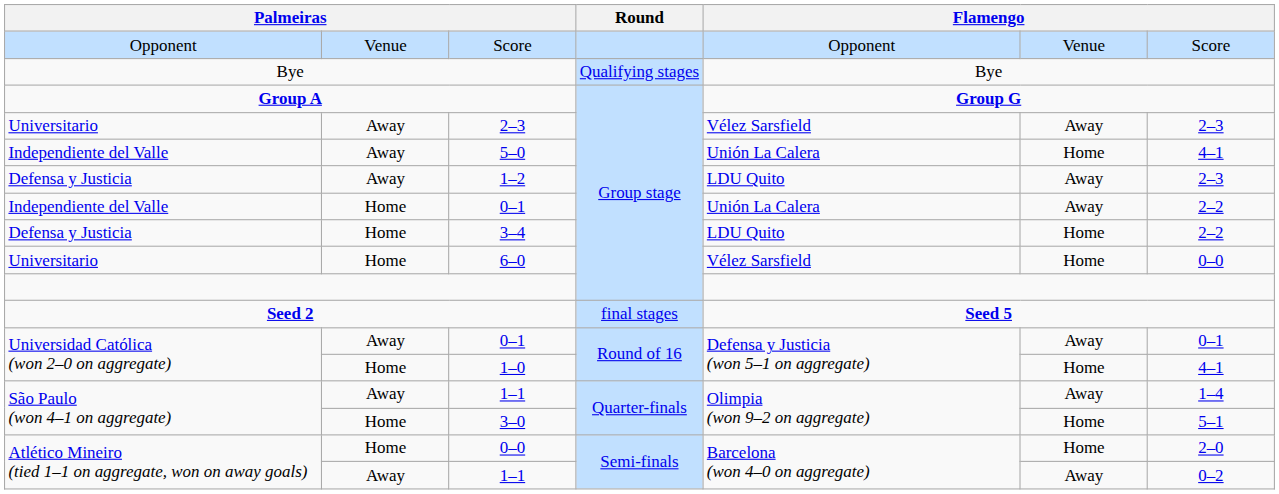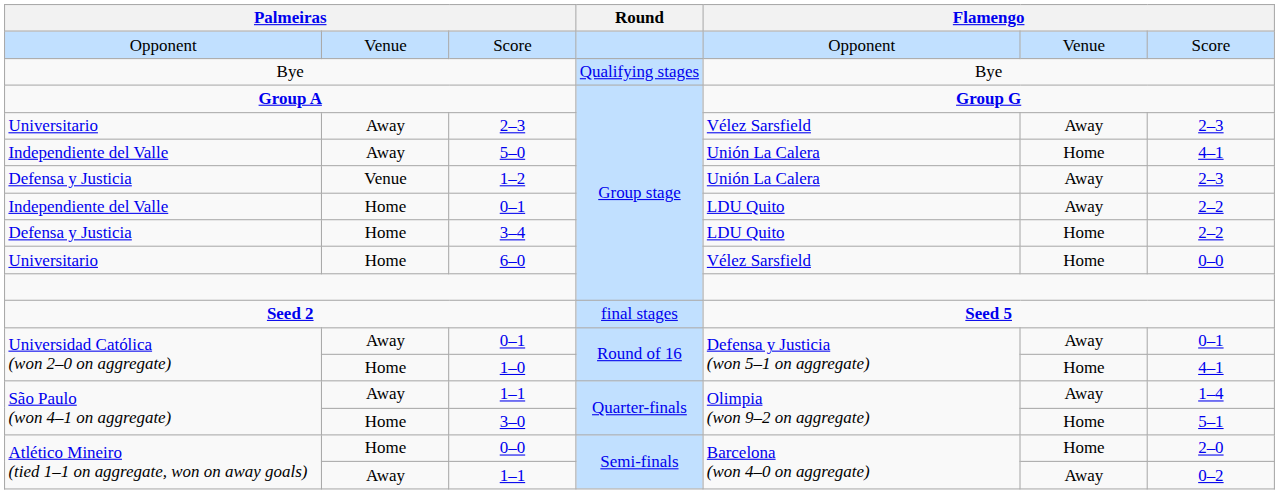 <table class="wikitable" style="text-align: center;">
 <tr>
 <th colspan=3> <a href='#'>Palmeiras</a></th>
 <th>Round</th>
 <th colspan=3> <a href='#'>Flamengo</a></th>
 </tr>
 <tr bgcolor=#c1e0ff>
 <td width=25%>Opponent</td>
 <td width=10%>Venue</td>
 <td width=10%>Score</td>
 <td width=10%></td>
 <td width=25%>Opponent</td>
 <td width=10%>Venue</td>
 <td width=10%>Score</td>
 </tr>
 <tr>
 <td colspan=3>Bye</td>
 <td bgcolor=#c1e0ff><a href='#'>Qualifying stages</a></td>
 <td colspan=3>Bye</td>
 </tr>
 <tr>
 <td colspan=3><strong><a href='#'>Group A</a></strong></td>
 <td rowspan=8 bgcolor=#c1e0ff><a href='#'>Group stage</a></td>
 <td colspan=3><strong><a href='#'>Group G</a></strong></td>
 </tr>
 <tr>
 <td align=left> <a href='#'>Universitario</a></td>
 <td>Away</td>
 <td><a href='#'>2–3</a></td>
 <td align=left> <a href='#'>Vélez Sarsfield</a></td>
 <td>Away</td>
 <td><a href='#'>2–3</a></td>
 </tr>
 <tr>
 <td align=left> <a href='#'>Independiente del Valle</a></td>
 <td>Away</td>
 <td><a href='#'>5–0</a></td>
 <td align=left> <a href='#'>Unión La Calera</a></td>
 <td>Home</td>
 <td><a href='#'>4–1</a></td>
 </tr>
 <tr>
 <td align=left> <a href='#'>Defensa y Justicia</a></td>
-<td>Away</td>
+<td width=10%>Venue</td>
 <td><a href='#'>1–2</a></td>
-<td align=left> <a href='#'>LDU Quito</a></td>
+<td align=left> <a href='#'>Unión La Calera</a></td>
 <td>Away</td>
 <td><a href='#'>2–3</a></td>
 </tr>
 <tr>
 <td align=left> <a href='#'>Independiente del Valle</a></td>
 <td>Home</td>
 <td><a href='#'>0–1</a></td>
-<td align=left> <a href='#'>Unión La Calera</a></td>
+<td align=left> <a href='#'>LDU Quito</a></td>
 <td>Away</td>
 <td><a href='#'>2–2</a></td>
 </tr>
 <tr>
 <td align=left> <a href='#'>Defensa y Justicia</a></td>
 <td>Home</td>
 <td><a href='#'>3–4</a></td>
 <td align=left> <a href='#'>LDU Quito</a></td>
 <td>Home</td>
 <td><a href='#'>2–2</a></td>
 </tr>
 <tr>
 <td align=left> <a href='#'>Universitario</a></td>
 <td>Home</td>
 <td><a href='#'>6–0</a></td>
 <td align=left> <a href='#'>Vélez Sarsfield</a></td>
 <td>Home</td>
 <td><a href='#'>0–0</a></td>
 </tr>
 <tr>
 <td colspan=3 align=center valign=top><br></td>
 <td colspan=3 align=center valign=top><br></td>
 </tr>
 <tr>
 <td colspan=3><strong><a href='#'>Seed 2</a></strong></td>
 <td bgcolor=#c1e0ff><a href='#'>final stages</a></td>
 <td colspan=3><strong><a href='#'>Seed 5</a></strong></td>
 </tr>
 <tr>
 <td rowspan=2 align=left> <a href='#'>Universidad Católica</a><br><em>(won 2–0 on aggregate)</em></td>
 <td>Away</td>
 <td><a href='#'>0–1</a></td>
 <td rowspan=2 bgcolor=#c1e0ff><a href='#'>Round of 16</a></td>
 <td rowspan=2 align=left> <a href='#'>Defensa y Justicia</a><br><em>(won 5–1 on aggregate)</em></td>
 <td>Away</td>
 <td><a href='#'>0–1</a></td>
 </tr>
 <tr>
 <td>Home</td>
 <td><a href='#'>1–0</a></td>
 <td>Home</td>
 <td><a href='#'>4–1</a></td>
 </tr>
 <tr>
 <td rowspan=2 align=left> <a href='#'>São Paulo</a><br><em>(won 4–1 on aggregate)</em></td>
 <td>Away</td>
 <td><a href='#'>1–1</a></td>
 <td rowspan=2 bgcolor=#c1e0ff><a href='#'>Quarter-finals</a></td>
 <td rowspan=2 align=left> <a href='#'>Olimpia</a><br><em>(won 9–2 on aggregate)</em></td>
 <td>Away</td>
 <td><a href='#'>1–4</a></td>
 </tr>
 <tr>
 <td>Home</td>
 <td><a href='#'>3–0</a></td>
 <td>Home</td>
 <td><a href='#'>5–1</a></td>
 </tr>
 <tr>
 <td rowspan=2 align=left> <a href='#'>Atlético Mineiro</a><br><em>(tied 1–1 on aggregate, won on away goals)</em></td>
 <td>Home</td>
 <td><a href='#'>0–0</a></td>
 <td rowspan=2 bgcolor=#c1e0ff><a href='#'>Semi-finals</a></td>
 <td rowspan=2 align=left> <a href='#'>Barcelona</a><br><em>(won 4–0 on aggregate)</em></td>
 <td>Home</td>
 <td><a href='#'>2–0</a></td>
 </tr>
 <tr>
 <td>Away</td>
 <td><a href='#'>1–1</a></td>
 <td>Away</td>
 <td><a href='#'>0–2</a></td>
 </tr>
 </table>
